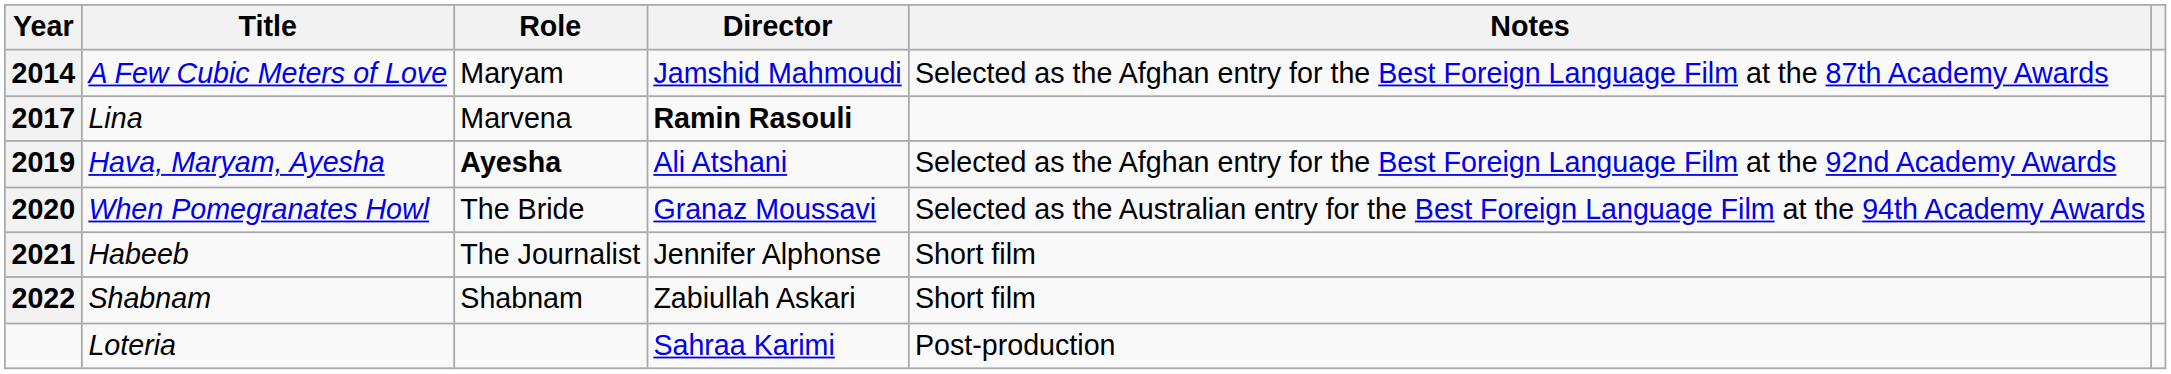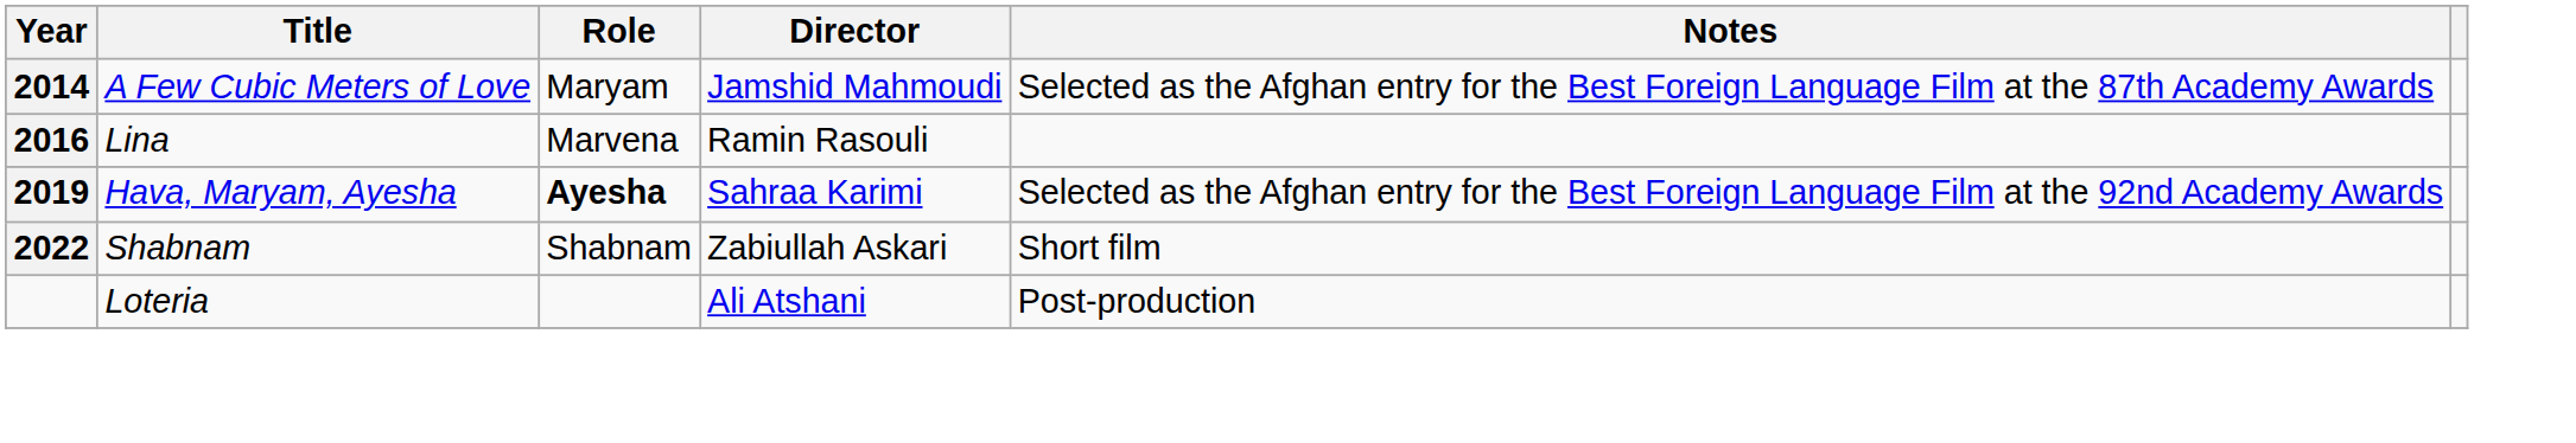 <table class="wikitable plainrowheaders sortable"  style=font-size:100%>
 <tr>
 <th scope="col">Year</th>
 <th scope="col">Title</th>
 <th scope="col">Role</th>
 <th scope="col">Director</th>
 <th scope="col" class="unsortable">Notes</th>
 <th scope="col" class="unsortable"></th>
 </tr>
 <tr>
 <th scope=row>2014</th>
 <td><em><a href='#'>A Few Cubic Meters of Love</a></em></td>
 <td>Maryam</td>
 <td><a href='#'>Jamshid Mahmoudi</a></td>
 <td>Selected as the Afghan entry for the <a href='#'>Best Foreign Language Film</a> at the <a href='#'>87th Academy Awards</a></td>
 <td></td>
 </tr>
 <tr>
-<th scope=row>2017</th>
+<th scope=row>2016</th>
 <td><em>Lina</em></td>
 <td>Marvena</td>
-<td><strong>Ramin Rasouli</strong></td>
+<td>Ramin Rasouli</td>
 <td></td>
 <td></td>
 </tr>
 <tr>
 <th scope=row>2019</th>
 <td><em><a href='#'>Hava, Maryam, Ayesha</a></em></td>
 <td><strong>Ayesha</strong></td>
-<td><a href='#'>Ali Atshani</a></td>
+<td><a href='#'>Sahraa Karimi</a></td>
 <td>Selected as the Afghan entry for the <a href='#'>Best Foreign Language Film</a> at the <a href='#'>92nd Academy Awards</a></td>
-<td></td>
-</tr>
-<tr>
-<th scope=row>2020</th>
-<td><em><a href='#'>When Pomegranates Howl</a></em></td>
-<td>The Bride</td>
-<td><a href='#'>Granaz Moussavi</a></td>
-<td>Selected as the Australian entry for the <a href='#'>Best Foreign Language Film</a> at the <a href='#'>94th Academy Awards</a></td>
-<td></td>
-</tr>
-<tr>
-<th scope=row>2021</th>
-<td><em>Habeeb</em></td>
-<td>The Journalist</td>
-<td>Jennifer Alphonse</td>
-<td>Short film</td>
 <td></td>
 </tr>
 <tr>
 <th scope=row>2022</th>
 <td><em>Shabnam</em></td>
 <td>Shabnam</td>
 <td>Zabiullah Askari</td>
 <td>Short film</td>
 <td></td>
 </tr>
 <tr>
 <td></td>
 <td><em>Loteria</em></td>
 <td></td>
-<td><a href='#'>Sahraa Karimi</a></td>
+<td><a href='#'>Ali Atshani</a></td>
 <td>Post-production</td>
 <td></td>
 </tr>
 </table>
